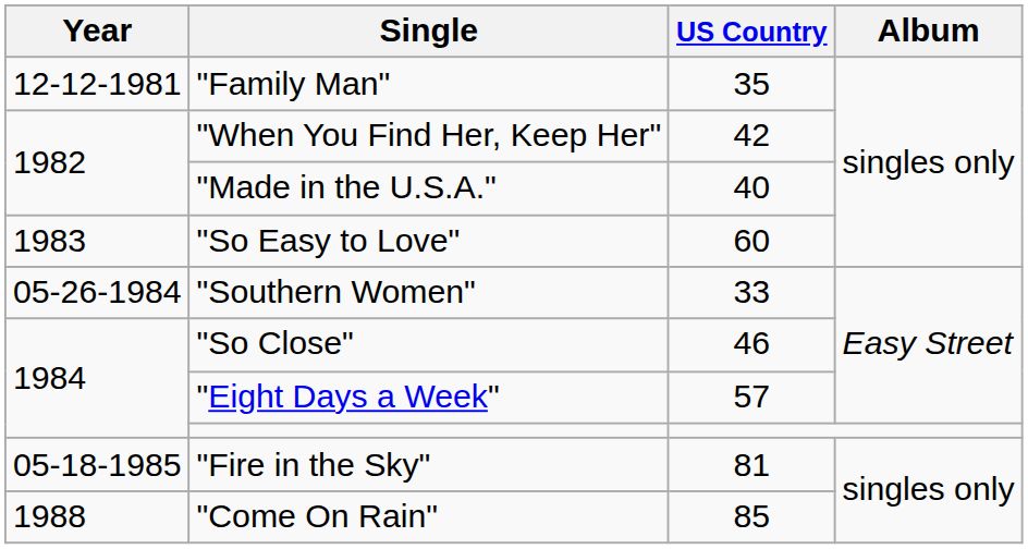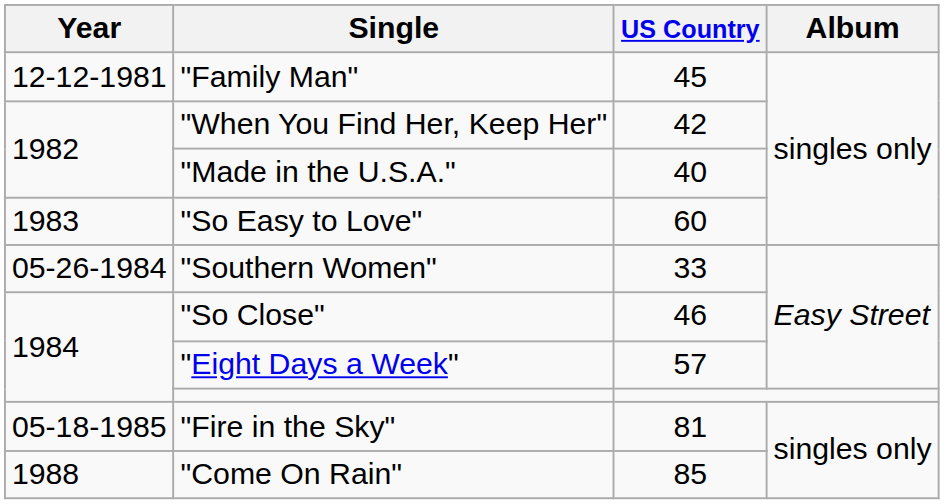 <table class="wikitable">
 <tr>
 <th>Year</th>
 <th>Single</th>
 <th><small><a href='#'>US Country</a></small></th>
 <th>Album</th>
 </tr>
 <tr>
 <td>12-12-1981</td>
 <td>"Family Man"</td>
-<td style="text-align:center;">35</td>
+<td style="text-align:center;">45</td>
 <td rowspan="4">singles only</td>
 </tr>
 <tr>
 <td rowspan="2">1982</td>
 <td>"When You Find Her, Keep Her"</td>
 <td style="text-align:center;">42</td>
 </tr>
 <tr>
 <td>"Made in the U.S.A."</td>
 <td style="text-align:center;">40</td>
 </tr>
 <tr>
 <td>1983</td>
 <td>"So Easy to Love"</td>
 <td style="text-align:center;">60</td>
 </tr>
 <tr>
 <td>05-26-1984</td>
 <td>"Southern Women"</td>
 <td style="text-align:center;">33</td>
 <td rowspan="3"><em>Easy Street</em></td>
 </tr>
 <tr>
 <td rowspan="3">1984</td>
 <td>"So Close"</td>
 <td style="text-align:center;">46</td>
 </tr>
 <tr>
 <td>"<a href='#'>Eight Days a Week</a>"</td>
 <td style="text-align:center;">57</td>
 </tr>
 <tr>
 <td></td>
 </tr>
 <tr>
 <td>05-18-1985</td>
 <td>"Fire in the Sky"</td>
 <td style="text-align:center;">81</td>
 <td rowspan="2">singles only</td>
 </tr>
 <tr>
 <td>1988</td>
 <td>"Come On Rain"</td>
 <td style="text-align:center;">85</td>
 </tr>
 </table>
